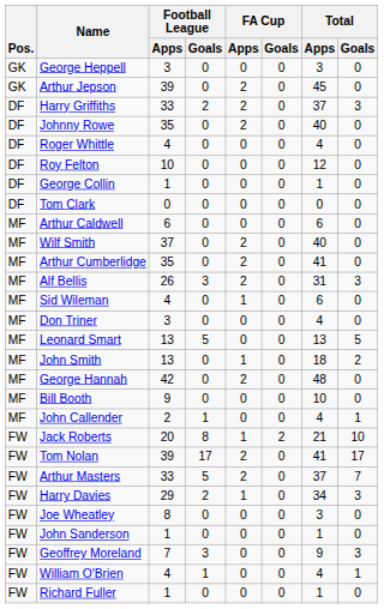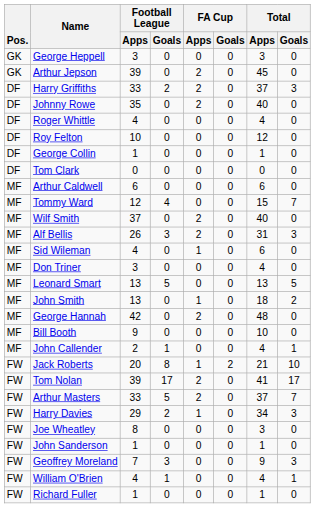 <table class="wikitable" style="text-align:center">
 <tr>
 <th rowspan="2" style="vertical-align:bottom;">Pos.</th>
 <th rowspan="2">Name</th>
 <th colspan="2" style="width:85px;">Football League</th>
 <th colspan="2" style="width:85px;">FA Cup</th>
 <th colspan="2" style="width:85px;">Total</th>
 </tr>
 <tr>
 <th>Apps</th>
 <th>Goals</th>
 <th>Apps</th>
 <th>Goals</th>
 <th>Apps</th>
 <th>Goals</th>
 </tr>
 <tr>
 <td align="left">GK</td>
 <td align="left"> <a href='#'>George Heppell</a></td>
 <td>3</td>
 <td>0</td>
 <td>0</td>
 <td>0</td>
 <td>3</td>
 <td>0</td>
 </tr>
 <tr>
 <td align="left">GK</td>
 <td align="left"> <a href='#'>Arthur Jepson</a></td>
 <td>39</td>
 <td>0</td>
 <td>2</td>
 <td>0</td>
 <td>45</td>
 <td>0</td>
 </tr>
 <tr>
 <td align="left">DF</td>
 <td align="left"> <a href='#'>Harry Griffiths</a></td>
 <td>33</td>
 <td>2</td>
 <td>2</td>
 <td>0</td>
 <td>37</td>
 <td>3</td>
 </tr>
 <tr>
 <td align="left">DF</td>
 <td align="left"> <a href='#'>Johnny Rowe</a></td>
 <td>35</td>
 <td>0</td>
 <td>2</td>
 <td>0</td>
 <td>40</td>
 <td>0</td>
 </tr>
 <tr>
 <td align="left">DF</td>
 <td align="left"> <a href='#'>Roger Whittle</a></td>
 <td>4</td>
 <td>0</td>
 <td>0</td>
 <td>0</td>
 <td>4</td>
 <td>0</td>
 </tr>
 <tr>
 <td align="left">DF</td>
 <td align="left"> <a href='#'>Roy Felton</a></td>
 <td>10</td>
 <td>0</td>
 <td>0</td>
 <td>0</td>
 <td>12</td>
 <td>0</td>
 </tr>
 <tr>
 <td align="left">DF</td>
 <td align="left"> <a href='#'>George Collin</a></td>
 <td>1</td>
 <td>0</td>
 <td>0</td>
 <td>0</td>
 <td>1</td>
 <td>0</td>
 </tr>
 <tr>
 <td align="left">DF</td>
 <td align="left"><a href='#'>Tom Clark</a></td>
 <td>0</td>
 <td>0</td>
 <td>0</td>
 <td>0</td>
 <td>0</td>
 <td>0</td>
 </tr>
 <tr>
 <td align="left">MF</td>
 <td align="left"> <a href='#'>Arthur Caldwell</a></td>
 <td>6</td>
 <td>0</td>
 <td>0</td>
 <td>0</td>
 <td>6</td>
 <td>0</td>
 </tr>
 <tr>
 <td align="left">MF</td>
+<td align="left"> <a href='#'>Tommy Ward</a></td>
+<td>12</td>
+<td>4</td>
+<td>0</td>
+<td>0</td>
+<td>15</td>
+<td>7</td>
+</tr>
+<tr>
+<td align="left">MF</td>
 <td align="left"> <a href='#'>Wilf Smith</a></td>
 <td>37</td>
 <td>0</td>
 <td>2</td>
 <td>0</td>
 <td>40</td>
-<td>0</td>
-</tr>
-<tr>
-<td align="left">MF</td>
-<td align="left"> <a href='#'>Arthur Cumberlidge</a></td>
-<td>35</td>
-<td>0</td>
-<td>2</td>
-<td>0</td>
-<td>41</td>
 <td>0</td>
 </tr>
 <tr>
 <td align="left">MF</td>
 <td align="left"> <a href='#'>Alf Bellis</a></td>
 <td>26</td>
 <td>3</td>
 <td>2</td>
 <td>0</td>
 <td>31</td>
 <td>3</td>
 </tr>
 <tr>
 <td align="left">MF</td>
 <td align="left"> <a href='#'>Sid Wileman</a></td>
 <td>4</td>
 <td>0</td>
 <td>1</td>
 <td>0</td>
 <td>6</td>
 <td>0</td>
 </tr>
 <tr>
 <td align="left">MF</td>
 <td align="left"> <a href='#'>Don Triner</a></td>
 <td>3</td>
 <td>0</td>
 <td>0</td>
 <td>0</td>
 <td>4</td>
 <td>0</td>
 </tr>
 <tr>
 <td align="left">MF</td>
 <td align="left"> <a href='#'>Leonard Smart</a></td>
 <td>13</td>
 <td>5</td>
 <td>0</td>
 <td>0</td>
 <td>13</td>
 <td>5</td>
 </tr>
 <tr>
 <td align="left">MF</td>
 <td align="left"> <a href='#'>John Smith</a></td>
 <td>13</td>
 <td>0</td>
 <td>1</td>
 <td>0</td>
 <td>18</td>
 <td>2</td>
 </tr>
 <tr>
 <td align="left">MF</td>
 <td align="left"> <a href='#'>George Hannah</a></td>
 <td>42</td>
 <td>0</td>
 <td>2</td>
 <td>0</td>
 <td>48</td>
 <td>0</td>
 </tr>
 <tr>
 <td align="left">MF</td>
 <td align="left"> <a href='#'>Bill Booth</a></td>
 <td>9</td>
 <td>0</td>
 <td>0</td>
 <td>0</td>
 <td>10</td>
 <td>0</td>
 </tr>
 <tr>
 <td align="left">MF</td>
 <td align="left"> <a href='#'>John Callender</a></td>
 <td>2</td>
 <td>1</td>
 <td>0</td>
 <td>0</td>
 <td>4</td>
 <td>1</td>
 </tr>
 <tr>
 <td align="left">FW</td>
 <td align="left"> <a href='#'>Jack Roberts</a></td>
 <td>20</td>
 <td>8</td>
 <td>1</td>
 <td>2</td>
 <td>21</td>
 <td>10</td>
 </tr>
 <tr>
 <td align="left">FW</td>
 <td align="left"> <a href='#'>Tom Nolan</a></td>
 <td>39</td>
 <td>17</td>
 <td>2</td>
 <td>0</td>
 <td>41</td>
 <td>17</td>
 </tr>
 <tr>
 <td align="left">FW</td>
 <td align="left"> <a href='#'>Arthur Masters</a></td>
 <td>33</td>
 <td>5</td>
 <td>2</td>
 <td>0</td>
 <td>37</td>
 <td>7</td>
 </tr>
 <tr>
 <td align="left">FW</td>
 <td align="left"> <a href='#'>Harry Davies</a></td>
 <td>29</td>
 <td>2</td>
 <td>1</td>
 <td>0</td>
 <td>34</td>
 <td>3</td>
 </tr>
 <tr>
 <td align="left">FW</td>
 <td align="left"> <a href='#'>Joe Wheatley</a></td>
 <td>8</td>
 <td>0</td>
 <td>0</td>
 <td>0</td>
 <td>3</td>
 <td>0</td>
 </tr>
 <tr>
 <td align="left">FW</td>
 <td align="left"> <a href='#'>John Sanderson</a></td>
 <td>1</td>
 <td>0</td>
 <td>0</td>
 <td>0</td>
 <td>1</td>
 <td>0</td>
 </tr>
 <tr>
 <td align="left">FW</td>
 <td align="left"> <a href='#'>Geoffrey Moreland</a></td>
 <td>7</td>
 <td>3</td>
 <td>0</td>
 <td>0</td>
 <td>9</td>
 <td>3</td>
 </tr>
 <tr>
 <td align="left">FW</td>
 <td align="left"> <a href='#'>William O'Brien</a></td>
 <td>4</td>
 <td>1</td>
 <td>0</td>
 <td>0</td>
 <td>4</td>
 <td>1</td>
 </tr>
 <tr>
 <td align="left">FW</td>
 <td align="left"> <a href='#'>Richard Fuller</a></td>
 <td>1</td>
 <td>0</td>
 <td>0</td>
 <td>0</td>
 <td>1</td>
 <td>0</td>
 </tr>
 </table>
